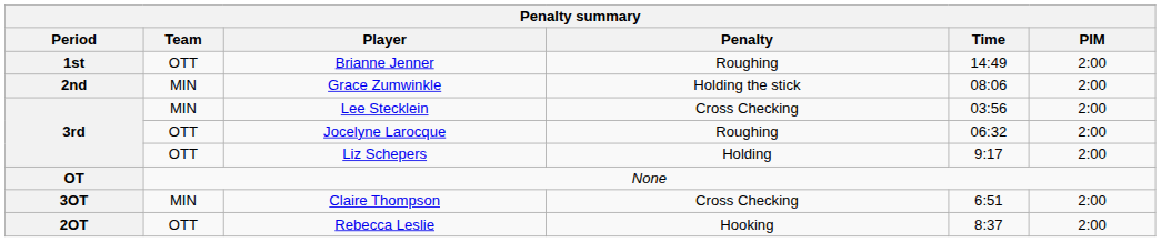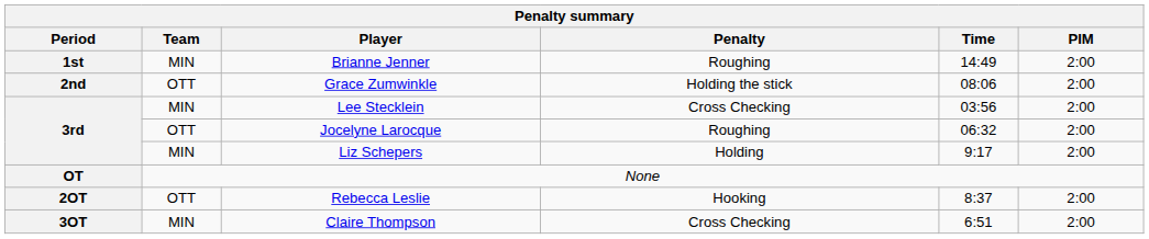 <table style="width: 100%;" class="wikitable">
 <tr>
 <th scope="colgroup" colspan="6">Penalty summary</th>
 </tr>
 <tr>
 <th scope="col" style="width: 12%;">Period</th>
 <th scope="col" style="width: 7%;">Team</th>
 <th scope="col" style="width: 28%;">Player</th>
 <th scope="col" style="width: 35%;">Penalty</th>
 <th scope="col" style="width: 7%;">Time</th>
 <th scope="col" style="width: 11%;">PIM</th>
 </tr>
 <tr style="text-align: center;">
 <th scope="row"><strong>1st</strong></th>
-<td>OTT</td>
+<td>MIN</td>
 <td><a href='#'>Brianne Jenner</a></td>
 <td>Roughing</td>
 <td>14:49</td>
 <td>2:00</td>
 </tr>
 <tr style="text-align: center;">
 <th scope="row"><strong>2nd</strong></th>
-<td>MIN</td>
+<td>OTT</td>
 <td><a href='#'>Grace Zumwinkle</a></td>
 <td>Holding the stick</td>
 <td>08:06</td>
 <td>2:00</td>
 </tr>
 <tr style="text-align: center;">
 <th scope="row" rowspan="3"><strong>3rd</strong></th>
 <td>MIN</td>
 <td><a href='#'>Lee Stecklein</a></td>
 <td>Cross Checking</td>
 <td>03:56</td>
 <td>2:00</td>
 </tr>
 <tr style="text-align: center;">
 <td>OTT</td>
 <td><a href='#'>Jocelyne Larocque</a></td>
 <td>Roughing</td>
 <td>06:32</td>
 <td>2:00</td>
 </tr>
 <tr style="text-align: center;">
-<td>OTT</td>
+<td>MIN</td>
 <td><a href='#'>Liz Schepers</a></td>
 <td>Holding</td>
 <td>9:17</td>
 <td>2:00</td>
 </tr>
 <tr style="text-align: center;">
 <th scope="row"><strong>OT</strong></th>
 <td colspan="5"><em>None</em></td>
 </tr>
 <tr style="text-align: center;">
+<th scope="row"><strong>2OT</strong></th>
+<td>OTT</td>
+<td><a href='#'>Rebecca Leslie</a></td>
+<td>Hooking</td>
+<td>8:37</td>
+<td>2:00</td>
+</tr>
+<tr style="text-align: center;">
 <th scope="row"><strong>3OT</strong></th>
 <td>MIN</td>
 <td><a href='#'>Claire Thompson</a></td>
 <td>Cross Checking</td>
 <td>6:51</td>
 <td>2:00</td>
 </tr>
-<tr style="text-align: center;">
-<th scope="row"><strong>2OT</strong></th>
-<td>OTT</td>
-<td><a href='#'>Rebecca Leslie</a></td>
-<td>Hooking</td>
-<td>8:37</td>
-<td>2:00</td>
-</tr>
 </table>
